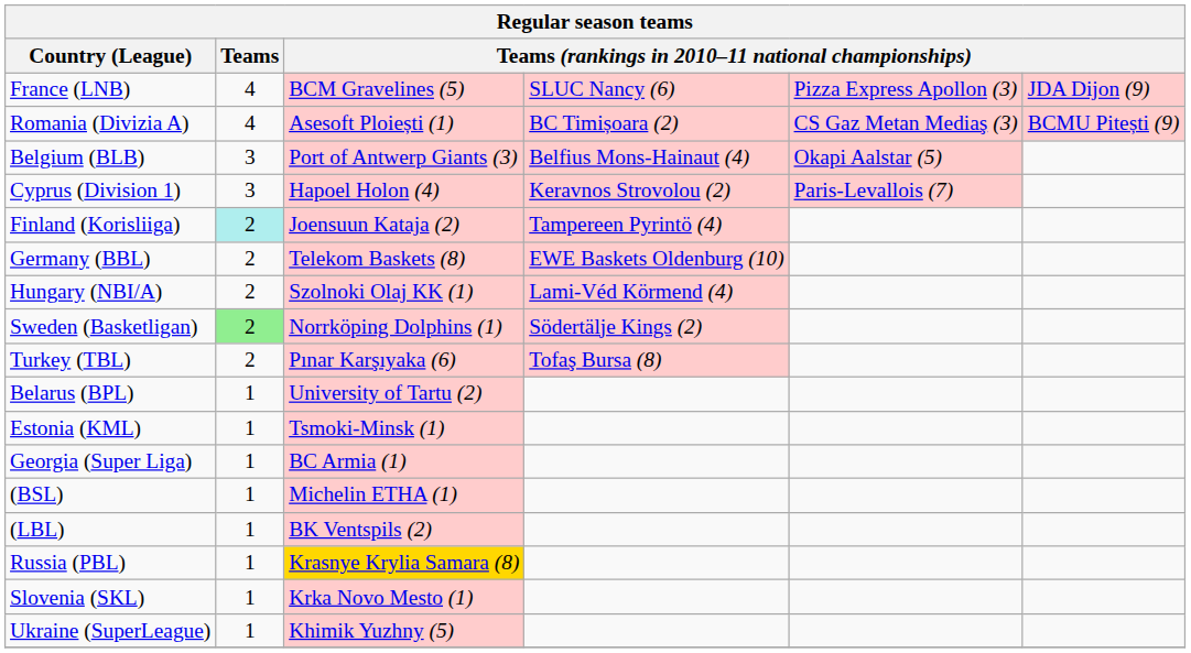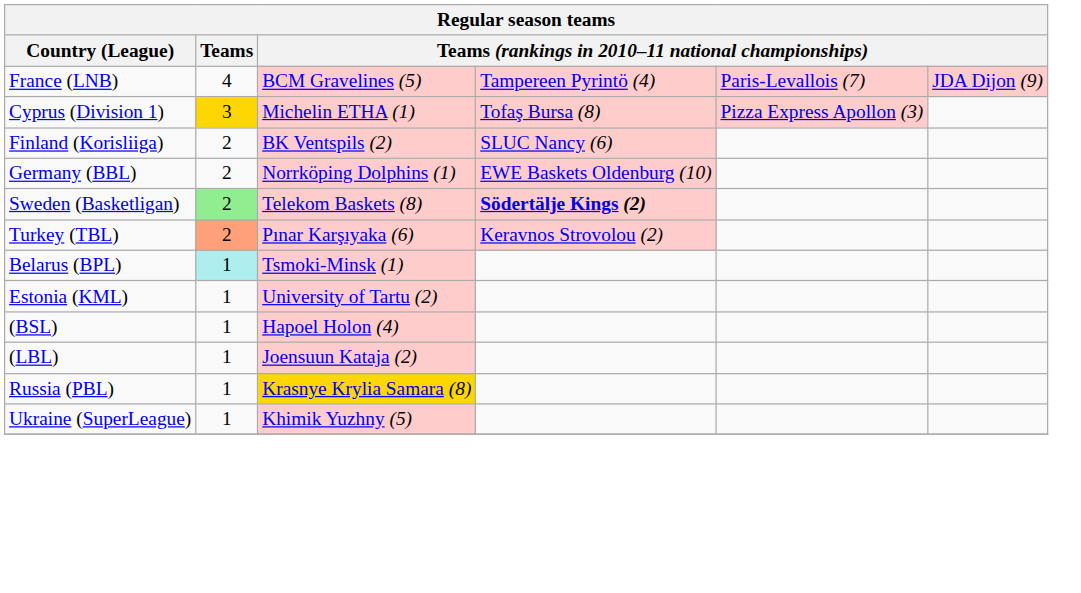 <table class="wikitable">
 <tr>
 <th colspan=6>Regular season teams</th>
 </tr>
 <tr>
 <th>Country (League)</th>
 <th>Teams</th>
 <th colspan=4>Teams <em>(rankings in 2010–11 national championships)</em></th>
 </tr>
 <tr>
 <td> <a href='#'>France</a> (<a href='#'>LNB</a>)</td>
 <td align=center>4</td>
 <td style="background:#ffcccc;"><a href='#'>BCM Gravelines</a> <em>(5)</em></td>
-<td style="background:#ffcccc;"><a href='#'>SLUC Nancy</a> <em>(6)</em></td>
-<td style="background:#ffcccc;"><a href='#'>Pizza Express Apollon</a> <em>(3)</em></td>
+<td style="background:#ffcccc;"><a href='#'>Tampereen Pyrintö</a> <em>(4)</em></td>
+<td style="background:#ffcccc;"><a href='#'>Paris-Levallois</a> <em>(7)</em></td>
 <td style="background:#ffcccc;"><a href='#'>JDA Dijon</a> <em>(9)</em></td>
 </tr>
 <tr>
-<td> <a href='#'>Romania</a> (<a href='#'>Divizia A</a>)</td>
-<td align=center>4</td>
-<td style="background:#ffcccc;"><a href='#'>Asesoft Ploiești</a> <em>(1)</em></td>
-<td style="background:#ffcccc;"><a href='#'>BC Timișoara</a> <em>(2)</em></td>
-<td style="background:#ffcccc;"><a href='#'>CS Gaz Metan Mediaş</a> <em>(3)</em></td>
-<td style="background:#ffcccc;"><a href='#'>BCMU Pitești</a> <em>(9)</em></td>
-</tr>
-<tr>
-<td> <a href='#'>Belgium</a> (<a href='#'>BLB</a>)</td>
-<td align=center>3</td>
-<td style="background:#ffcccc;"><a href='#'>Port of Antwerp Giants</a> <em>(3)</em></td>
-<td style="background:#ffcccc;"><a href='#'>Belfius Mons-Hainaut</a> <em>(4)</em></td>
-<td style="background:#ffcccc;"><a href='#'>Okapi Aalstar</a> <em>(5)</em></td>
-<td></td>
-</tr>
-<tr>
 <td> <a href='#'>Cyprus</a> (<a href='#'>Division 1</a>)</td>
-<td align=center>3</td>
-<td style="background:#ffcccc;"><a href='#'>Hapoel Holon</a> <em>(4)</em></td>
-<td style="background:#ffcccc;"><a href='#'>Keravnos Strovolou</a> <em>(2)</em></td>
-<td style="background:#ffcccc;"><a href='#'>Paris-Levallois</a> <em>(7)</em></td>
+<td align=center style="background: gold;">3</td>
+<td style="background:#ffcccc;"><a href='#'>Michelin ETHA</a> <em>(1)</em></td>
+<td style="background:#ffcccc;"><a href='#'>Tofaş Bursa</a> <em>(8)</em></td>
+<td style="background:#ffcccc;"><a href='#'>Pizza Express Apollon</a> <em>(3)</em></td>
 <td></td>
 </tr>
 <tr>
 <td> <a href='#'>Finland</a> (<a href='#'>Korisliiga</a>)</td>
-<td align=center style="background: paleturquoise;">2</td>
-<td style="background:#ffcccc;"><a href='#'>Joensuun Kataja</a> <em>(2)</em></td>
-<td style="background:#ffcccc;"><a href='#'>Tampereen Pyrintö</a> <em>(4)</em></td>
+<td align=center>2</td>
+<td style="background:#ffcccc;"><a href='#'>BK Ventspils</a> <em>(2)</em></td>
+<td style="background:#ffcccc;"><a href='#'>SLUC Nancy</a> <em>(6)</em></td>
 <td></td>
 <td></td>
 </tr>
 <tr>
 <td> <a href='#'>Germany</a> (<a href='#'>BBL</a>)</td>
 <td align=center>2</td>
-<td style="background:#ffcccc;"><a href='#'>Telekom Baskets</a> <em>(8)</em></td>
+<td style="background:#ffcccc;"><a href='#'>Norrköping Dolphins</a> <em>(1)</em></td>
 <td style="background:#ffcccc;"><a href='#'>EWE Baskets Oldenburg</a> <em>(10)</em></td>
-<td></td>
-<td></td>
-</tr>
-<tr>
-<td> <a href='#'>Hungary</a> (<a href='#'>NBI/A</a>)</td>
-<td align=center>2</td>
-<td style="background:#ffcccc;"><a href='#'>Szolnoki Olaj KK</a> <em>(1)</em></td>
-<td style="background:#ffcccc;"><a href='#'>Lami-Véd Körmend</a> <em>(4)</em></td>
 <td></td>
 <td></td>
 </tr>
 <tr>
 <td> <a href='#'>Sweden</a> (<a href='#'>Basketligan</a>)</td>
 <td align=center style="background: lightgreen;">2</td>
-<td style="background:#ffcccc;"><a href='#'>Norrköping Dolphins</a> <em>(1)</em></td>
-<td style="background:#ffcccc;"><a href='#'>Södertälje Kings</a> <em>(2)</em></td>
+<td style="background:#ffcccc;"><a href='#'>Telekom Baskets</a> <em>(8)</em></td>
+<td style="background:#ffcccc;"><strong><a href='#'>Södertälje Kings</a> <em>(2)</em></strong></td>
 <td></td>
 <td></td>
 </tr>
 <tr>
 <td> <a href='#'>Turkey</a> (<a href='#'>TBL</a>)</td>
-<td align=center>2</td>
+<td align=center style="background: lightsalmon;">2</td>
 <td style="background:#ffcccc;"><a href='#'>Pınar Karşıyaka</a> <em>(6)</em></td>
-<td style="background:#ffcccc;"><a href='#'>Tofaş Bursa</a> <em>(8)</em></td>
+<td style="background:#ffcccc;"><a href='#'>Keravnos Strovolou</a> <em>(2)</em></td>
 <td></td>
 <td></td>
 </tr>
 <tr>
 <td> <a href='#'>Belarus</a> (<a href='#'>BPL</a>)</td>
+<td align=center style="background: paleturquoise;">1</td>
+<td style="background:#ffcccc;"><a href='#'>Tsmoki-Minsk</a> <em>(1)</em></td>
+<td></td>
+<td></td>
+<td></td>
+</tr>
+<tr>
+<td> <a href='#'>Estonia</a> (<a href='#'>KML</a>)</td>
 <td align=center>1</td>
 <td style="background:#ffcccc;"><a href='#'>University of Tartu</a> <em>(2)</em></td>
 <td></td>
 <td></td>
 <td></td>
 </tr>
 <tr>
-<td> <a href='#'>Estonia</a> (<a href='#'>KML</a>)</td>
-<td align=center>1</td>
-<td style="background:#ffcccc;"><a href='#'>Tsmoki-Minsk</a> <em>(1)</em></td>
-<td></td>
-<td></td>
-<td></td>
-</tr>
-<tr>
-<td> <a href='#'>Georgia</a> (<a href='#'>Super Liga</a>)</td>
-<td align=center>1</td>
-<td style="background:#ffcccc;"><a href='#'>BC Armia</a> <em>(1)</em></td>
-<td></td>
-<td></td>
-<td></td>
-</tr>
-<tr>
 <td> (<a href='#'>BSL</a>)</td>
 <td align=center>1</td>
-<td style="background:#ffcccc;"><a href='#'>Michelin ETHA</a> <em>(1)</em></td>
+<td style="background:#ffcccc;"><a href='#'>Hapoel Holon</a> <em>(4)</em></td>
 <td></td>
 <td></td>
 <td></td>
 </tr>
 <tr>
 <td> (<a href='#'>LBL</a>)</td>
 <td align=center>1</td>
-<td style="background:#ffcccc;"><a href='#'>BK Ventspils</a> <em>(2)</em></td>
+<td style="background:#ffcccc;"><a href='#'>Joensuun Kataja</a> <em>(2)</em></td>
 <td></td>
 <td></td>
 <td></td>
 </tr>
 <tr>
 <td> <a href='#'>Russia</a> (<a href='#'>PBL</a>)</td>
 <td align=center>1</td>
 <td style="background:gold;"><a href='#'>Krasnye Krylia Samara</a> <em>(8)</em></td>
-<td></td>
-<td></td>
-<td></td>
-</tr>
-<tr>
-<td> <a href='#'>Slovenia</a> (<a href='#'>SKL</a>)</td>
-<td align=center>1</td>
-<td style="background:#ffcccc;"><a href='#'>Krka Novo Mesto</a> <em>(1)</em></td>
 <td></td>
 <td></td>
 <td></td>
 </tr>
 <tr>
 <td> <a href='#'>Ukraine</a> (<a href='#'>SuperLeague</a>)</td>
 <td align=center>1</td>
 <td style="background:#ffcccc;"><a href='#'>Khimik Yuzhny</a> <em>(5)</em></td>
 <td></td>
 <td></td>
 <td></td>
 </tr>
 <tr>
 </tr>
 </table>
